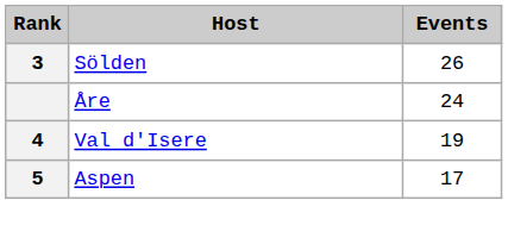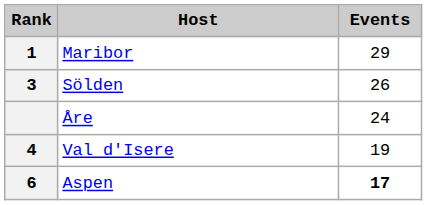 <table class="wikitable plainrowheaders" style="background:#fff; font-size:86%; line-height:16px; border:grey solid 1px; border-collapse:collapse">
 <tr>
 <th style="background-color: #ccc;" width="30">Rank</th>
 <th style="background-color: #ccc;" width="180">Host</th>
 <th style="background:#ccc; width:20%">Events</th>
+</tr>
+<tr>
+<th>1</th>
+<td align=left> <a href='#'>Maribor</a></td>
+<td align=center>29</td>
 </tr>
 <tr>
 <th>3</th>
 <td align=left> <a href='#'>Sölden</a></td>
 <td align=center>26</td>
 </tr>
 <tr>
 <th></th>
 <td align=left> <a href='#'>Åre</a></td>
 <td align=center>24</td>
 </tr>
 <tr>
 <th>4</th>
 <td align=left> <a href='#'>Val d'Isere</a></td>
 <td align=center>19</td>
 </tr>
 <tr>
-<th>5</th>
+<th>6</th>
 <td align=left> <a href='#'>Aspen</a></td>
-<td align=center>17</td>
+<td align=center><strong>17</strong></td>
 </tr>
 </table>
